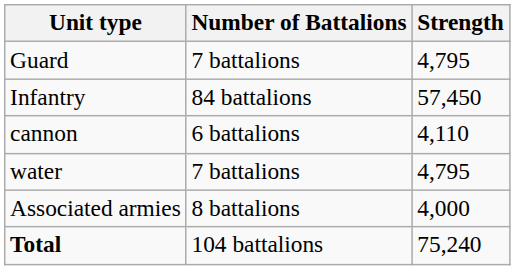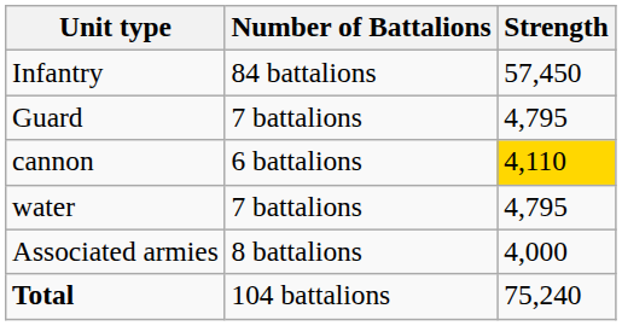 <table class="wikitable">
 <tr>
 <th>Unit type</th>
 <th>Number of Battalions</th>
 <th>Strength</th>
 </tr>
 <tr>
+<td>Infantry</td>
+<td>84 battalions</td>
+<td>57,450</td>
+</tr>
+<tr>
 <td>Guard</td>
 <td>7 battalions</td>
 <td>4,795</td>
 </tr>
 <tr>
-<td>Infantry</td>
-<td>84 battalions</td>
-<td>57,450</td>
-</tr>
-<tr>
 <td>cannon</td>
 <td>6 battalions</td>
-<td>4,110</td>
+<td style="background: gold;">4,110</td>
 </tr>
 <tr>
 <td>water</td>
 <td>7 battalions</td>
 <td>4,795</td>
 </tr>
 <tr>
 <td>Associated armies</td>
 <td>8 battalions</td>
 <td>4,000</td>
 </tr>
 <tr>
 <td><strong>Total</strong></td>
 <td>104 battalions</td>
 <td>75,240</td>
 </tr>
 </table>
